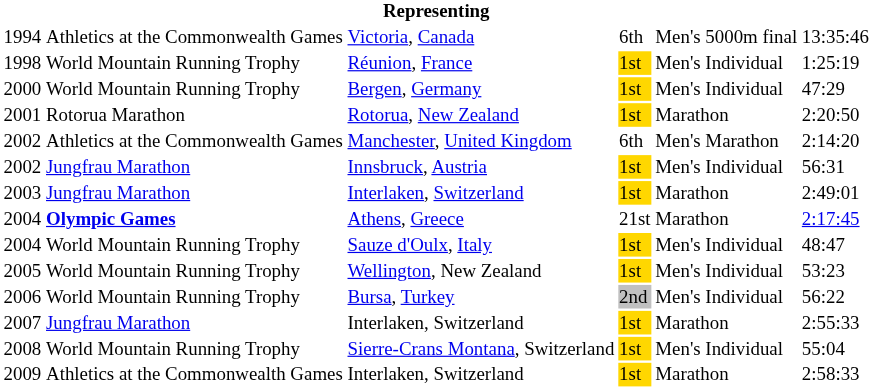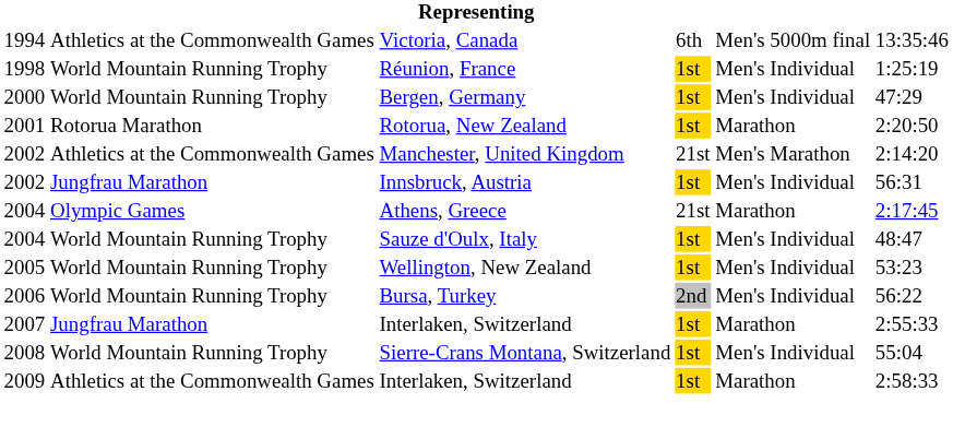 <table>
 <tr>
 <th colspan="6">Representing </th>
 </tr>
 <tr>
 <td>1994</td>
 <td>Athletics at the Commonwealth Games</td>
 <td><a href='#'>Victoria</a>, <a href='#'>Canada</a></td>
 <td>6th</td>
 <td>Men's 5000m final</td>
 <td Athletics at the 1994 Commonwealth Games - Men's 5000m>13:35:46</td>
 </tr>
 <tr>
 <td>1998</td>
 <td>World Mountain Running Trophy</td>
 <td><a href='#'>Réunion</a>, <a href='#'>France</a></td>
 <td bgcolor="gold">1st</td>
 <td>Men's Individual</td>
 <td World Mountain Running Championship - Men's individual>1:25:19</td>
 </tr>
 <tr>
 <td>2000</td>
 <td>World Mountain Running Trophy</td>
 <td><a href='#'>Bergen</a>, <a href='#'>Germany</a></td>
 <td bgcolor="gold">1st</td>
 <td>Men's Individual</td>
 <td>47:29</td>
 </tr>
 <tr>
 <td>2001</td>
 <td>Rotorua Marathon</td>
 <td><a href='#'>Rotorua</a>, <a href='#'>New Zealand</a></td>
 <td bgcolor="gold">1st</td>
 <td>Marathon</td>
 <td>2:20:50</td>
 </tr>
 <tr>
 <td>2002</td>
 <td>Athletics at the Commonwealth Games</td>
 <td><a href='#'>Manchester</a>, <a href='#'>United Kingdom</a></td>
-<td>6th</td>
+<td>21st</td>
 <td>Men's Marathon</td>
 <td>2:14:20</td>
 </tr>
 <tr>
 <td>2002</td>
 <td><a href='#'>Jungfrau Marathon</a></td>
 <td><a href='#'>Innsbruck</a>, <a href='#'>Austria</a></td>
 <td bgcolor="gold">1st</td>
 <td>Men's Individual</td>
 <td>56:31</td>
 </tr>
 <tr>
-<td>2003</td>
-<td><a href='#'>Jungfrau Marathon</a></td>
-<td><a href='#'>Interlaken</a>, <a href='#'>Switzerland</a></td>
-<td bgcolor="gold">1st</td>
-<td>Marathon</td>
-<td>2:49:01</td>
-</tr>
-<tr>
 <td>2004</td>
-<td><strong><a href='#'>Olympic Games</a></strong></td>
+<td><a href='#'>Olympic Games</a></td>
 <td><a href='#'>Athens</a>, <a href='#'>Greece</a></td>
 <td>21st</td>
 <td>Marathon</td>
 <td><a href='#'>2:17:45</a></td>
 </tr>
 <tr>
 <td>2004</td>
 <td>World Mountain Running Trophy</td>
 <td><a href='#'>Sauze d'Oulx</a>, <a href='#'>Italy</a></td>
 <td bgcolor="gold">1st</td>
 <td>Men's Individual</td>
 <td>48:47</td>
 </tr>
 <tr>
 <td>2005</td>
 <td>World Mountain Running Trophy</td>
 <td><a href='#'>Wellington</a>, New Zealand</td>
 <td bgcolor="gold">1st</td>
 <td>Men's Individual</td>
 <td>53:23</td>
 </tr>
 <tr>
 <td>2006</td>
 <td>World Mountain Running Trophy</td>
 <td><a href='#'>Bursa</a>, <a href='#'>Turkey</a></td>
 <td bgcolor="silver">2nd</td>
 <td>Men's Individual</td>
 <td>56:22</td>
 </tr>
 <tr>
 <td>2007</td>
 <td><a href='#'>Jungfrau Marathon</a></td>
 <td>Interlaken, Switzerland</td>
 <td bgcolor="gold">1st</td>
 <td>Marathon</td>
 <td>2:55:33</td>
 </tr>
 <tr>
 <td>2008</td>
 <td>World Mountain Running Trophy</td>
 <td><a href='#'>Sierre-Crans Montana</a>, Switzerland</td>
 <td bgcolor="gold">1st</td>
 <td>Men's Individual</td>
 <td>55:04</td>
 </tr>
 <tr>
 <td>2009</td>
 <td>Athletics at the Commonwealth Games</td>
 <td>Interlaken, Switzerland</td>
 <td bgcolor="gold">1st</td>
 <td>Marathon</td>
 <td>2:58:33</td>
 </tr>
 </table>
